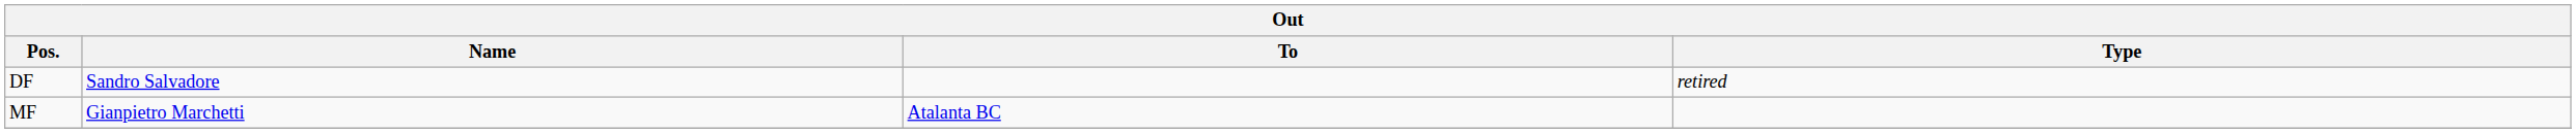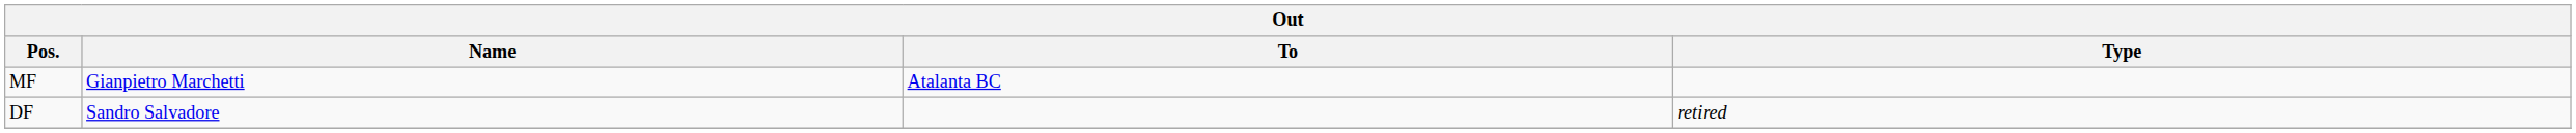 <table class="wikitable" style="font-size:90%;width:99%;">
 <tr>
 <th colspan="4">Out</th>
 </tr>
 <tr>
 <th width=3%>Pos.</th>
 <th width=32%>Name</th>
 <th width=30%>To</th>
 <th width=35%>Type</th>
 </tr>
 <tr>
+<td>MF</td>
+<td><a href='#'>Gianpietro Marchetti</a></td>
+<td><a href='#'>Atalanta BC</a></td>
+<td></td>
+</tr>
+<tr>
 <td>DF</td>
 <td><a href='#'>Sandro Salvadore</a></td>
 <td></td>
 <td><em>retired</em></td>
 </tr>
 <tr>
-<td>MF</td>
-<td><a href='#'>Gianpietro Marchetti</a></td>
-<td><a href='#'>Atalanta BC</a></td>
-<td></td>
-</tr>
-<tr>
 </tr>
 </table>
